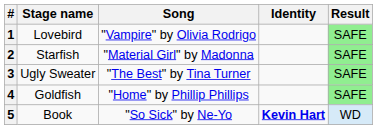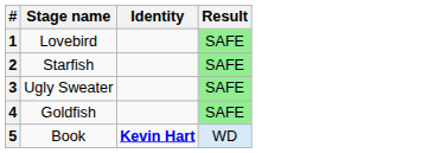 <table class="wikitable plainrowheaders" style="text-align: center;">
 <tr>
 <th>#</th>
 <th>Stage name</th>
-<th>Song</th>
 <th>Identity</th>
 <th>Result</th>
 </tr>
 <tr>
 <th>1</th>
 <td>Lovebird</td>
-<td>"<a href='#'>Vampire</a>" by <a href='#'>Olivia Rodrigo</a></td>
 <td></td>
 <td bgcolor=lightgreen>SAFE</td>
 </tr>
 <tr>
 <th>2</th>
 <td>Starfish</td>
-<td>"<a href='#'>Material Girl</a>" by <a href='#'>Madonna</a></td>
 <td></td>
 <td bgcolor=lightgreen>SAFE</td>
 </tr>
 <tr>
 <th>3</th>
 <td>Ugly Sweater</td>
-<td>"<a href='#'>The Best</a>" by <a href='#'>Tina Turner</a></td>
 <td></td>
 <td bgcolor=lightgreen>SAFE</td>
 </tr>
 <tr>
 <th>4</th>
 <td>Goldfish</td>
-<td>"<a href='#'>Home</a>" by <a href='#'>Phillip Phillips</a></td>
 <td></td>
 <td bgcolor=lightgreen>SAFE</td>
 </tr>
 <tr>
 <th>5</th>
 <td>Book</td>
-<td>"<a href='#'>So Sick</a>" by <a href='#'>Ne-Yo</a></td>
 <td><strong><a href='#'>Kevin Hart</a></strong></td>
 <td bgcolor="#D6EAF8">WD</td>
 </tr>
 </table>
